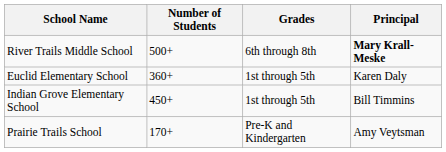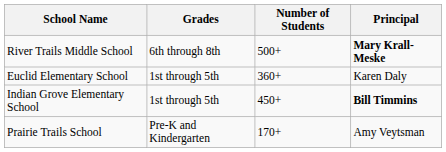 <table class="wikitable">
 <tr>
 <th>School Name</th>
+<th>Grades</th>
 <th>Number of Students</th>
-<th>Grades</th>
 <th>Principal</th>
 </tr>
 <tr>
 <td>River Trails Middle School</td>
+<td>6th through 8th</td>
 <td>500+</td>
-<td>6th through 8th</td>
 <td><strong>Mary Krall-Meske</strong></td>
 </tr>
 <tr>
 <td>Euclid Elementary School</td>
+<td>1st through 5th</td>
 <td>360+</td>
-<td>1st through 5th</td>
 <td>Karen Daly</td>
 </tr>
 <tr>
 <td>Indian Grove Elementary School</td>
+<td>1st through 5th</td>
 <td>450+</td>
-<td>1st through 5th</td>
-<td>Bill Timmins</td>
+<td><strong>Bill Timmins</strong></td>
 </tr>
 <tr>
 <td>Prairie Trails School</td>
+<td>Pre-K and Kindergarten</td>
 <td>170+</td>
-<td>Pre-K and Kindergarten</td>
 <td>Amy Veytsman</td>
 </tr>
 </table>
